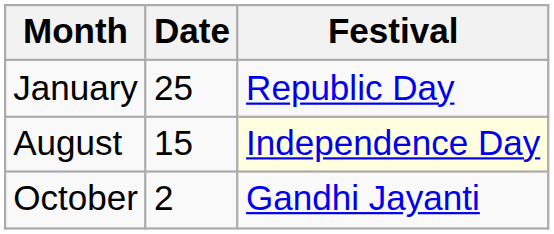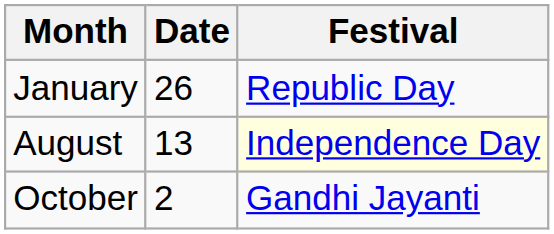 <table class="wikitable">
 <tr>
 <th>Month</th>
 <th>Date</th>
 <th>Festival</th>
 </tr>
 <tr>
 <td>January</td>
-<td>25</td>
+<td>26</td>
 <td><a href='#'>Republic Day</a></td>
 </tr>
 <tr>
 <td>August</td>
-<td>15</td>
+<td>13</td>
 <td style="background: lightyellow;"><a href='#'>Independence Day</a></td>
 </tr>
 <tr>
 <td>October</td>
 <td>2</td>
 <td><a href='#'>Gandhi Jayanti</a></td>
 </tr>
 </table>
